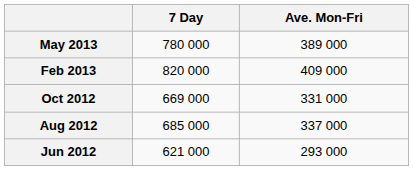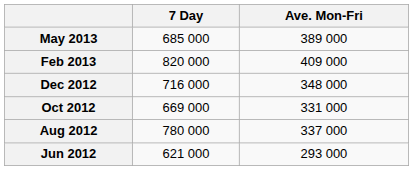 <table class="wikitable sortable" style="text-align:center; width:500px; height:200px;">
 <tr>
 <th></th>
 <th>7 Day</th>
 <th>Ave. Mon-Fri</th>
 </tr>
 <tr>
 <th scope="row">May 2013</th>
-<td>780 000</td>
+<td>685 000</td>
 <td>389 000</td>
 </tr>
 <tr>
 <th scope="row">Feb 2013</th>
 <td>820 000</td>
 <td>409 000</td>
 </tr>
 <tr>
+<th scope="row">Dec 2012</th>
+<td>716 000</td>
+<td>348 000</td>
+</tr>
+<tr>
 <th scope="row">Oct 2012</th>
 <td>669 000</td>
 <td>331 000</td>
 </tr>
 <tr>
 <th scope="row">Aug 2012</th>
-<td>685 000</td>
+<td>780 000</td>
 <td>337 000</td>
 </tr>
 <tr>
 <th scope="row">Jun 2012</th>
 <td>621 000</td>
 <td>293 000</td>
 </tr>
 </table>
